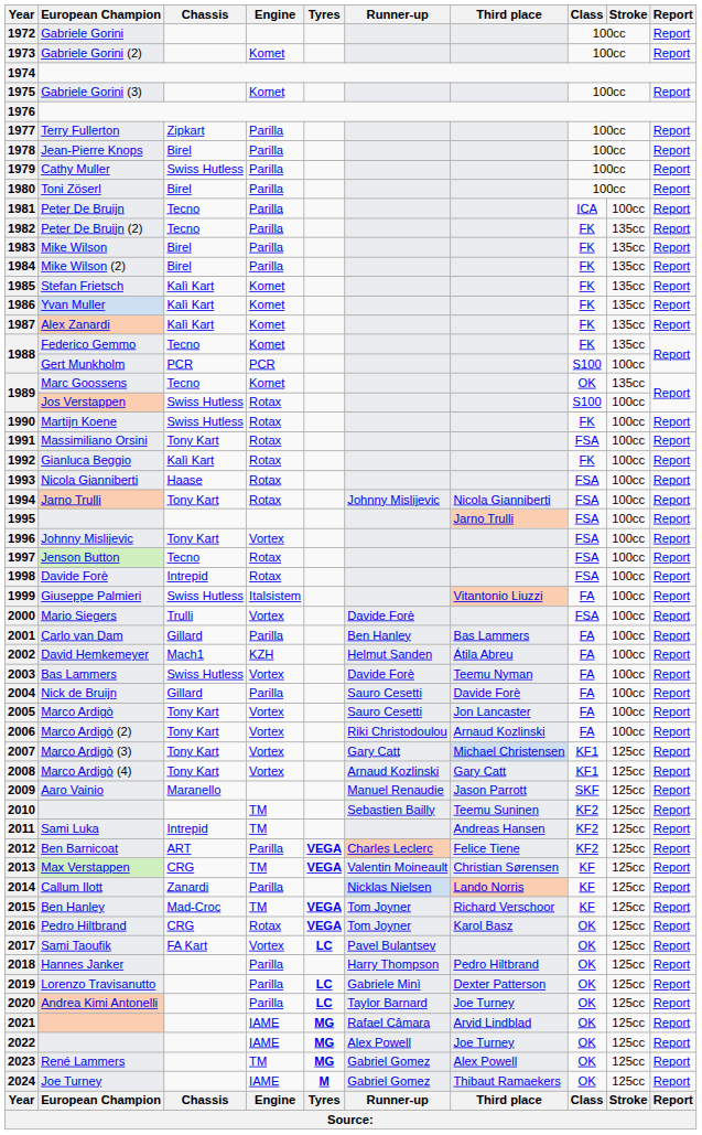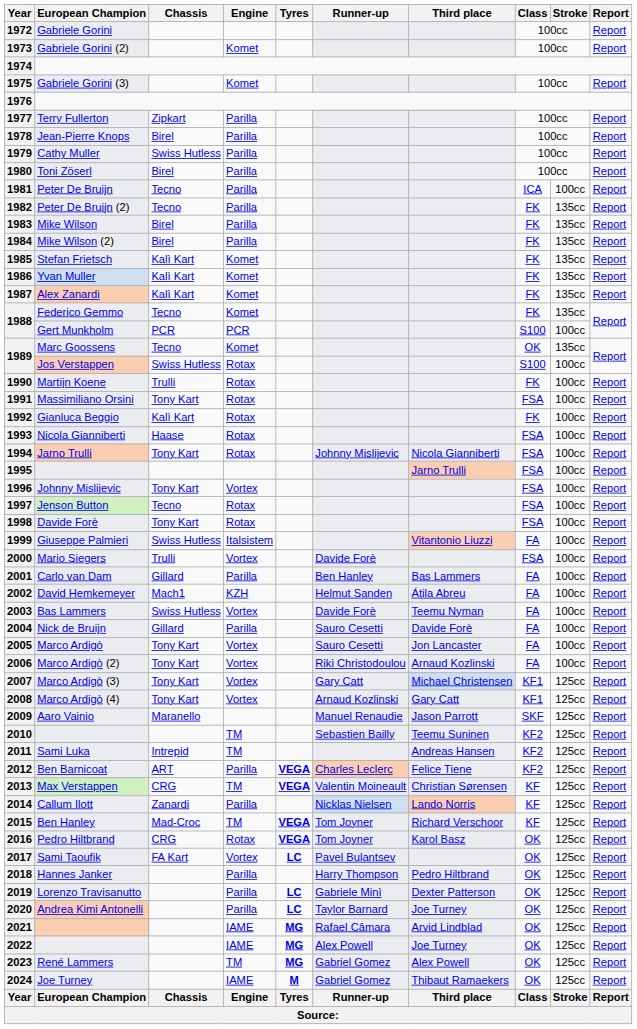 <table class="wikitable" style="font-size:85%; text-align:left;">
 <tr>
 <th>Year</th>
 <th>European Champion</th>
 <th>Chassis</th>
 <th>Engine</th>
 <th>Tyres</th>
 <th>Runner-up</th>
 <th>Third place</th>
 <th>Class</th>
 <th>Stroke</th>
 <th>Report</th>
 </tr>
 <tr>
 <th>1972</th>
 <td style="background-color:#EAECF0"> <a href='#'>Gabriele Gorini</a></td>
 <td></td>
 <td></td>
 <td style="text-align:center;"></td>
 <td style="background-color:#EAECF0"></td>
 <td style="background-color:#EAECF0"></td>
 <td colspan="2" style="text-align:center;">100cc</td>
 <td><a href='#'>Report</a></td>
 </tr>
 <tr>
 <th>1973</th>
 <td style="background-color:#EAECF0"> <a href='#'>Gabriele Gorini</a> (2)</td>
 <td></td>
 <td> <a href='#'>Komet</a></td>
 <td style="text-align:center;"></td>
 <td style="background-color:#EAECF0"></td>
 <td style="background-color:#EAECF0"></td>
 <td colspan="2" style="text-align:center;">100cc</td>
 <td><a href='#'>Report</a></td>
 </tr>
 <tr>
 <th>1974</th>
 </tr>
 <tr>
 <th>1975</th>
 <td style="background-color:#EAECF0"> <a href='#'>Gabriele Gorini</a> (3)</td>
 <td></td>
 <td> <a href='#'>Komet</a></td>
 <td style="text-align:center;"></td>
 <td style="background-color:#EAECF0"></td>
 <td style="background-color:#EAECF0"></td>
 <td colspan="2" style="text-align:center;">100cc</td>
 <td><a href='#'>Report</a></td>
 </tr>
 <tr>
 <th>1976</th>
 </tr>
 <tr>
 <th>1977</th>
 <td style="background-color:#EAECF0"> <a href='#'>Terry Fullerton</a></td>
 <td> <a href='#'>Zipkart</a></td>
 <td> <a href='#'>Parilla</a></td>
 <td style="text-align:center;"></td>
 <td style="background-color:#EAECF0"></td>
 <td style="background-color:#EAECF0"></td>
 <td colspan="2" style="text-align:center;">100cc</td>
 <td><a href='#'>Report</a></td>
 </tr>
 <tr>
 <th>1978</th>
 <td style="background-color:#EAECF0"> <a href='#'>Jean-Pierre Knops</a></td>
 <td> <a href='#'>Birel</a></td>
 <td> <a href='#'>Parilla</a></td>
 <td style="text-align:center;"></td>
 <td style="background-color:#EAECF0"></td>
 <td style="background-color:#EAECF0"></td>
 <td colspan="2" style="text-align:center;">100cc</td>
 <td><a href='#'>Report</a></td>
 </tr>
 <tr>
 <th>1979</th>
 <td style="background-color:#EAECF0"> <a href='#'>Cathy Muller</a></td>
 <td> <a href='#'>Swiss Hutless</a></td>
 <td> <a href='#'>Parilla</a></td>
 <td style="text-align:center;"></td>
 <td style="background-color:#EAECF0"></td>
 <td style="background-color:#EAECF0"></td>
 <td colspan="2" style="text-align:center;">100cc</td>
 <td><a href='#'>Report</a></td>
 </tr>
 <tr>
 <th>1980</th>
 <td style="background-color:#EAECF0"> <a href='#'>Toni Zöserl</a></td>
 <td> <a href='#'>Birel</a></td>
 <td> <a href='#'>Parilla</a></td>
 <td style="text-align:center;"></td>
 <td style="background-color:#EAECF0"></td>
 <td style="background-color:#EAECF0"></td>
 <td colspan="2" style="text-align:center;">100cc</td>
 <td><a href='#'>Report</a></td>
 </tr>
 <tr>
 <th>1981</th>
 <td style="background-color:#EAECF0"> <a href='#'>Peter De Bruijn</a></td>
 <td> <a href='#'>Tecno</a></td>
 <td> <a href='#'>Parilla</a></td>
 <td style="text-align:center;"></td>
 <td style="background-color:#EAECF0"></td>
 <td style="background-color:#EAECF0"></td>
 <td style="text-align:center;"><a href='#'>ICA</a></td>
 <td style="text-align:center;">100cc</td>
 <td><a href='#'>Report</a></td>
 </tr>
 <tr>
 <th>1982</th>
 <td style="background-color:#EAECF0"> <a href='#'>Peter De Bruijn</a> (2)</td>
 <td> <a href='#'>Tecno</a></td>
 <td> <a href='#'>Parilla</a></td>
 <td style="text-align:center;"></td>
 <td style="background-color:#EAECF0"></td>
 <td style="background-color:#EAECF0"></td>
 <td style="text-align:center;"><a href='#'>FK</a></td>
 <td style="text-align:center;">135cc</td>
 <td><a href='#'>Report</a></td>
 </tr>
 <tr>
 <th>1983</th>
 <td style="background-color:#EAECF0"> <a href='#'>Mike Wilson</a></td>
 <td> <a href='#'>Birel</a></td>
 <td> <a href='#'>Parilla</a></td>
 <td style="text-align:center;"></td>
 <td style="background-color:#EAECF0"></td>
 <td style="background-color:#EAECF0"></td>
 <td style="text-align:center;"><a href='#'>FK</a></td>
 <td style="text-align:center;">135cc</td>
 <td><a href='#'>Report</a></td>
 </tr>
 <tr>
 <th>1984</th>
 <td style="background-color:#EAECF0"> <a href='#'>Mike Wilson</a> (2)</td>
 <td> <a href='#'>Birel</a></td>
 <td> <a href='#'>Parilla</a></td>
 <td style="text-align:center;"></td>
 <td style="background-color:#EAECF0"></td>
 <td style="background-color:#EAECF0"></td>
 <td style="text-align:center;"><a href='#'>FK</a></td>
 <td style="text-align:center;">135cc</td>
 <td><a href='#'>Report</a></td>
 </tr>
 <tr>
 <th>1985</th>
 <td style="background-color:#EAECF0"> <a href='#'>Stefan Frietsch</a></td>
 <td> <a href='#'>Kalì Kart</a></td>
 <td> <a href='#'>Komet</a></td>
 <td style="text-align:center;"></td>
 <td style="background-color:#EAECF0"></td>
 <td style="background-color:#EAECF0"></td>
 <td style="text-align:center;"><a href='#'>FK</a></td>
 <td style="text-align:center;">135cc</td>
 <td><a href='#'>Report</a></td>
 </tr>
 <tr>
 <th>1986</th>
 <td style="background-color:#CEDFF2"> <a href='#'>Yvan Muller</a></td>
 <td> <a href='#'>Kalì Kart</a></td>
 <td> <a href='#'>Komet</a></td>
 <td style="text-align:center;"></td>
 <td style="background-color:#EAECF0"></td>
 <td style="background-color:#EAECF0"></td>
 <td style="text-align:center;"><a href='#'>FK</a></td>
 <td style="text-align:center;">135cc</td>
 <td><a href='#'>Report</a></td>
 </tr>
 <tr>
 <th>1987</th>
 <td style="background-color:#FBCEB1"> <a href='#'>Alex Zanardi</a></td>
 <td> <a href='#'>Kalì Kart</a></td>
 <td> <a href='#'>Komet</a></td>
 <td style="text-align:center;"></td>
 <td style="background-color:#EAECF0"></td>
 <td style="background-color:#EAECF0"></td>
 <td style="text-align:center;"><a href='#'>FK</a></td>
 <td style="text-align:center;">135cc</td>
 <td><a href='#'>Report</a></td>
 </tr>
 <tr>
 <th rowspan=2>1988</th>
 <td style="background-color:#EAECF0"> <a href='#'>Federico Gemmo</a></td>
 <td> <a href='#'>Tecno</a></td>
 <td> <a href='#'>Komet</a></td>
 <td style="text-align:center;"></td>
 <td style="background-color:#EAECF0"></td>
 <td style="background-color:#EAECF0"></td>
 <td style="text-align:center;"><a href='#'>FK</a></td>
 <td style="text-align:center;">135cc</td>
 <td rowspan="2"><a href='#'>Report</a></td>
 </tr>
 <tr>
 <td style="background-color:#EAECF0"> <a href='#'>Gert Munkholm</a></td>
 <td> <a href='#'>PCR</a></td>
 <td> <a href='#'>PCR</a></td>
 <td style="text-align:center;"></td>
 <td style="background-color:#EAECF0"></td>
 <td style="background-color:#EAECF0"></td>
 <td style="text-align:center;"><a href='#'>S100</a></td>
 <td style="text-align:center;">100cc</td>
 </tr>
 <tr>
 <th rowspan=2>1989</th>
 <td style="background-color:#EAECF0"> <a href='#'>Marc Goossens</a></td>
 <td> <a href='#'>Tecno</a></td>
 <td> <a href='#'>Komet</a></td>
 <td style="text-align:center;"></td>
 <td style="background-color:#EAECF0"></td>
 <td style="background-color:#EAECF0"></td>
 <td style="text-align:center;"><a href='#'>OK</a></td>
 <td style="text-align:center;">135cc</td>
 <td rowspan="2"><a href='#'>Report</a></td>
 </tr>
 <tr>
 <td style="background-color:#FBCEB1"> <a href='#'>Jos Verstappen</a></td>
 <td> <a href='#'>Swiss Hutless</a></td>
 <td> <a href='#'>Rotax</a></td>
 <td style="text-align:center;"></td>
 <td style="background-color:#EAECF0"></td>
 <td style="background-color:#EAECF0"></td>
 <td style="text-align:center;"><a href='#'>S100</a></td>
 <td style="text-align:center;">100cc</td>
 </tr>
 <tr>
 <th>1990</th>
 <td style="background-color:#EAECF0"> <a href='#'>Martijn Koene</a></td>
-<td> <a href='#'>Swiss Hutless</a></td>
+<td> <a href='#'>Trulli</a></td>
 <td> <a href='#'>Rotax</a></td>
 <td style="text-align:center;"></td>
 <td style="background-color:#EAECF0"></td>
 <td style="background-color:#EAECF0"></td>
 <td style="text-align:center;"><a href='#'>FK</a></td>
 <td style="text-align:center;">100cc</td>
 <td><a href='#'>Report</a></td>
 </tr>
 <tr>
 <th>1991</th>
 <td style="background-color:#EAECF0"> <a href='#'>Massimiliano Orsini</a></td>
 <td> <a href='#'>Tony Kart</a></td>
 <td> <a href='#'>Rotax</a></td>
 <td style="text-align:center;"></td>
 <td style="background-color:#EAECF0"></td>
 <td style="background-color:#EAECF0"></td>
 <td style="text-align:center;"><a href='#'>FSA</a></td>
 <td style="text-align:center;">100cc</td>
 <td><a href='#'>Report</a></td>
 </tr>
 <tr>
 <th>1992</th>
 <td style="background-color:#EAECF0"> <a href='#'>Gianluca Beggio</a></td>
 <td> <a href='#'>Kalì Kart</a></td>
 <td> <a href='#'>Rotax</a></td>
 <td style="text-align:center;"></td>
 <td style="background-color:#EAECF0"></td>
 <td style="background-color:#EAECF0"></td>
 <td style="text-align:center;"><a href='#'>FK</a></td>
 <td style="text-align:center;">100cc</td>
 <td><a href='#'>Report</a></td>
 </tr>
 <tr>
 <th>1993</th>
 <td style="background-color:#EAECF0"> <a href='#'>Nicola Gianniberti</a></td>
 <td> <a href='#'>Haase</a></td>
 <td> <a href='#'>Rotax</a></td>
 <td style="text-align:center;"></td>
 <td style="background-color:#EAECF0"></td>
 <td style="background-color:#EAECF0"></td>
 <td style="text-align:center;"><a href='#'>FSA</a></td>
 <td style="text-align:center;">100cc</td>
 <td><a href='#'>Report</a></td>
 </tr>
 <tr>
 <th>1994</th>
 <td style="background-color:#FBCEB1"> <a href='#'>Jarno Trulli</a></td>
 <td> <a href='#'>Tony Kart</a></td>
 <td> <a href='#'>Rotax</a></td>
 <td style="text-align:center;"></td>
 <td style="background-color:#EAECF0"> <a href='#'>Johnny Mislijevic</a></td>
 <td style="background-color:#EAECF0"> <a href='#'>Nicola Gianniberti</a></td>
 <td style="text-align:center;"><a href='#'>FSA</a></td>
 <td style="text-align:center;">100cc</td>
 <td><a href='#'>Report</a></td>
 </tr>
 <tr>
 <th>1995</th>
 <td style="background-color:#EAECF0"></td>
 <td></td>
 <td></td>
 <td style="text-align:center;"></td>
 <td style="background-color:#EAECF0"></td>
 <td style="background-color:#FBCEB1"> <a href='#'>Jarno Trulli</a></td>
 <td style="text-align:center;"><a href='#'>FSA</a></td>
 <td style="text-align:center;">100cc</td>
 <td><a href='#'>Report</a></td>
 </tr>
 <tr>
 <th>1996</th>
 <td style="background-color:#EAECF0"> <a href='#'>Johnny Mislijevic</a></td>
 <td> <a href='#'>Tony Kart</a></td>
 <td> <a href='#'>Vortex</a></td>
 <td style="text-align:center;"></td>
 <td style="background-color:#EAECF0"></td>
 <td style="background-color:#EAECF0"></td>
 <td style="text-align:center;"><a href='#'>FSA</a></td>
 <td style="text-align:center;">100cc</td>
 <td><a href='#'>Report</a></td>
 </tr>
 <tr>
 <th>1997</th>
 <td style="background-color:#D0F0C0"> <a href='#'>Jenson Button</a></td>
 <td> <a href='#'>Tecno</a></td>
 <td> <a href='#'>Rotax</a></td>
 <td style="text-align:center;"></td>
 <td style="background-color:#EAECF0"></td>
 <td style="background-color:#EAECF0"></td>
 <td style="text-align:center;"><a href='#'>FSA</a></td>
 <td style="text-align:center;">100cc</td>
 <td><a href='#'>Report</a></td>
 </tr>
 <tr>
 <th>1998</th>
 <td style="background-color:#EAECF0"> <a href='#'>Davide Forè</a></td>
-<td> <a href='#'>Intrepid</a></td>
+<td> <a href='#'>Tony Kart</a></td>
 <td> <a href='#'>Rotax</a></td>
 <td style="text-align:center;"></td>
 <td style="background-color:#EAECF0"></td>
 <td style="background-color:#EAECF0"></td>
 <td style="text-align:center;"><a href='#'>FSA</a></td>
 <td style="text-align:center;">100cc</td>
 <td><a href='#'>Report</a></td>
 </tr>
 <tr>
 <th>1999</th>
 <td style="background-color:#EAECF0"> <a href='#'>Giuseppe Palmieri</a></td>
 <td> <a href='#'>Swiss Hutless</a></td>
 <td> <a href='#'>Italsistem</a></td>
 <td style="text-align:center;"></td>
 <td style="background-color:#EAECF0"></td>
 <td style="background-color:#FBCEB1"> <a href='#'>Vitantonio Liuzzi</a></td>
 <td style="text-align:center;"><a href='#'>FA</a></td>
 <td style="text-align:center;">100cc</td>
 <td><a href='#'>Report</a></td>
 </tr>
 <tr>
 <th>2000</th>
 <td style="background-color:#EAECF0"> <a href='#'>Mario Siegers</a></td>
 <td> <a href='#'>Trulli</a></td>
 <td> <a href='#'>Vortex</a></td>
 <td style="text-align:center;"></td>
 <td style="background-color:#EAECF0"> <a href='#'>Davide Forè</a></td>
 <td style="background-color:#EAECF0"></td>
 <td style="text-align:center;"><a href='#'>FSA</a></td>
 <td style="text-align:center;">100cc</td>
 <td><a href='#'>Report</a></td>
 </tr>
 <tr>
 <th>2001</th>
 <td style="background-color:#EAECF0"> <a href='#'>Carlo van Dam</a></td>
 <td> <a href='#'>Gillard</a></td>
 <td> <a href='#'>Parilla</a></td>
 <td style="text-align:center;"></td>
 <td style="background-color:#EAECF0"> <a href='#'>Ben Hanley</a></td>
 <td style="background-color:#EAECF0"> <a href='#'>Bas Lammers</a></td>
 <td style="text-align:center;"><a href='#'>FA</a></td>
 <td style="text-align:center;">100cc</td>
 <td><a href='#'>Report</a></td>
 </tr>
 <tr>
 <th>2002</th>
 <td style="background-color:#EAECF0"> <a href='#'>David Hemkemeyer</a></td>
 <td> <a href='#'>Mach1</a></td>
 <td> <a href='#'>KZH</a></td>
 <td style="text-align:center;"></td>
 <td style="background-color:#EAECF0"> <a href='#'>Helmut Sanden</a></td>
 <td style="background-color:#EAECF0"> <a href='#'>Átila Abreu</a></td>
 <td style="text-align:center;"><a href='#'>FA</a></td>
 <td style="text-align:center;">100cc</td>
 <td><a href='#'>Report</a></td>
 </tr>
 <tr>
 <th>2003</th>
 <td style="background-color:#EAECF0"> <a href='#'>Bas Lammers</a></td>
 <td> <a href='#'>Swiss Hutless</a></td>
 <td> <a href='#'>Vortex</a></td>
 <td style="text-align:center;"></td>
 <td style="background-color:#EAECF0"> <a href='#'>Davide Forè</a></td>
 <td style="background-color:#EAECF0"> <a href='#'>Teemu Nyman</a></td>
 <td style="text-align:center;"><a href='#'>FA</a></td>
 <td style="text-align:center;">100cc</td>
 <td><a href='#'>Report</a></td>
 </tr>
 <tr>
 <th>2004</th>
 <td style="background-color:#EAECF0"> <a href='#'>Nick de Bruijn</a></td>
 <td> <a href='#'>Gillard</a></td>
 <td> <a href='#'>Parilla</a></td>
 <td style="text-align:center;"></td>
 <td style="background-color:#EAECF0"> <a href='#'>Sauro Cesetti</a></td>
 <td style="background-color:#EAECF0"> <a href='#'>Davide Forè</a></td>
 <td style="text-align:center;"><a href='#'>FA</a></td>
 <td style="text-align:center;">100cc</td>
 <td><a href='#'>Report</a></td>
 </tr>
 <tr>
 <th>2005</th>
 <td style="background-color:#EAECF0"> <a href='#'>Marco Ardigò</a></td>
 <td> <a href='#'>Tony Kart</a></td>
 <td> <a href='#'>Vortex</a></td>
 <td style="text-align:center;"></td>
 <td style="background-color:#EAECF0"> <a href='#'>Sauro Cesetti</a></td>
 <td style="background-color:#EAECF0"> <a href='#'>Jon Lancaster</a></td>
 <td style="text-align:center;"><a href='#'>FA</a></td>
 <td style="text-align:center;">100cc</td>
 <td><a href='#'>Report</a></td>
 </tr>
 <tr>
 <th>2006</th>
 <td style="background-color:#EAECF0"> <a href='#'>Marco Ardigò</a> (2)</td>
 <td> <a href='#'>Tony Kart</a></td>
 <td> <a href='#'>Vortex</a></td>
 <td style="text-align:center;"></td>
 <td style="background-color:#EAECF0"> <a href='#'>Riki Christodoulou</a></td>
 <td style="background-color:#EAECF0"> <a href='#'>Arnaud Kozlinski</a></td>
 <td style="text-align:center;"><a href='#'>FA</a></td>
 <td style="text-align:center;">100cc</td>
 <td><a href='#'>Report</a></td>
 </tr>
 <tr>
 <th>2007</th>
 <td style="background-color:#EAECF0"> <a href='#'>Marco Ardigò</a> (3)</td>
 <td> <a href='#'>Tony Kart</a></td>
 <td> <a href='#'>Vortex</a></td>
 <td style="text-align:center;"></td>
 <td style="background-color:#EAECF0"> <a href='#'>Gary Catt</a></td>
 <td style="background-color:#CEDFF2"> <a href='#'>Michael Christensen</a></td>
 <td style="text-align:center;"><a href='#'>KF1</a></td>
 <td style="text-align:center;">125cc</td>
 <td><a href='#'>Report</a></td>
 </tr>
 <tr>
 <th>2008</th>
 <td style="background-color:#EAECF0"> <a href='#'>Marco Ardigò</a> (4)</td>
 <td> <a href='#'>Tony Kart</a></td>
 <td> <a href='#'>Vortex</a></td>
 <td style="text-align:center;"></td>
 <td style="background-color:#EAECF0"> <a href='#'>Arnaud Kozlinski</a></td>
 <td style="background-color:#EAECF0"> <a href='#'>Gary Catt</a></td>
 <td style="text-align:center;"><a href='#'>KF1</a></td>
 <td style="text-align:center;">125cc</td>
 <td><a href='#'>Report</a></td>
 </tr>
 <tr>
 <th>2009</th>
 <td style="background-color:#EAECF0"> <a href='#'>Aaro Vainio</a></td>
 <td> <a href='#'>Maranello</a></td>
 <td></td>
 <td style="text-align:center;"></td>
 <td style="background-color:#EAECF0"> <a href='#'>Manuel Renaudie</a></td>
 <td style="background-color:#EAECF0"> <a href='#'>Jason Parrott</a></td>
 <td style="text-align:center;"><a href='#'>SKF</a></td>
 <td style="text-align:center;">125cc</td>
 <td><a href='#'>Report</a></td>
 </tr>
 <tr>
 <th>2010</th>
 <td style="background-color:#EAECF0"></td>
 <td></td>
 <td> <a href='#'>TM</a></td>
 <td style="text-align:center;"></td>
 <td style="background-color:#EAECF0"> <a href='#'>Sebastien Bailly</a></td>
 <td style="background-color:#EAECF0"> <a href='#'>Teemu Suninen</a></td>
 <td style="text-align:center;"><a href='#'>KF2</a></td>
 <td style="text-align:center;">125cc</td>
 <td><a href='#'>Report</a></td>
 </tr>
 <tr>
 <th>2011</th>
 <td style="background-color:#EAECF0"> <a href='#'>Sami Luka</a></td>
 <td> <a href='#'>Intrepid</a></td>
 <td> <a href='#'>TM</a></td>
 <td style="text-align:center;"></td>
 <td style="background-color:#EAECF0"></td>
 <td style="background-color:#EAECF0"> <a href='#'>Andreas Hansen</a></td>
 <td style="text-align:center;"><a href='#'>KF2</a></td>
 <td style="text-align:center;">125cc</td>
 <td><a href='#'>Report</a></td>
 </tr>
 <tr>
 <th>2012</th>
 <td style="background-color:#EAECF0"> <a href='#'>Ben Barnicoat</a></td>
 <td> <a href='#'>ART</a></td>
 <td> <a href='#'>Parilla</a></td>
 <td style="text-align:center;"><strong><span><a href='#'>VEGA</a></span></strong></td>
 <td style="background-color:#FBCEB1"> <a href='#'>Charles Leclerc</a></td>
 <td style="background-color:#EAECF0"> <a href='#'>Felice Tiene</a></td>
 <td style="text-align:center;"><a href='#'>KF2</a></td>
 <td style="text-align:center;">125cc</td>
 <td><a href='#'>Report</a></td>
 </tr>
 <tr>
 <th>2013</th>
 <td style="background-color:#D0F0C0"> <a href='#'>Max Verstappen</a></td>
 <td> <a href='#'>CRG</a></td>
 <td> <a href='#'>TM</a></td>
 <td style="text-align:center;"><strong><span><a href='#'>VEGA</a></span></strong></td>
 <td style="background-color:#EAECF0"> <a href='#'>Valentin Moineault</a></td>
 <td style="background-color:#EAECF0"> <a href='#'>Christian Sørensen</a></td>
 <td style="text-align:center;"><a href='#'>KF</a></td>
 <td style="text-align:center;">125cc</td>
 <td><a href='#'>Report</a></td>
 </tr>
 <tr>
 <th>2014</th>
 <td style="background-color:#EAECF0"> <a href='#'>Callum Ilott</a></td>
 <td> <a href='#'>Zanardi</a></td>
 <td> <a href='#'>Parilla</a></td>
 <td style="text-align:center;"></td>
 <td style="background-color:#CEDFF2"> <a href='#'>Nicklas Nielsen</a></td>
 <td style="background-color:#FBCEB1"> <a href='#'>Lando Norris</a></td>
 <td style="text-align:center;"><a href='#'>KF</a></td>
 <td style="text-align:center;">125cc</td>
 <td><a href='#'>Report</a></td>
 </tr>
 <tr>
 <th>2015</th>
 <td style="background-color:#EAECF0"> <a href='#'>Ben Hanley</a></td>
 <td> <a href='#'>Mad-Croc</a></td>
 <td> <a href='#'>TM</a></td>
 <td style="text-align:center;"><strong><span><a href='#'>VEGA</a></span></strong></td>
 <td style="background-color:#EAECF0"> <a href='#'>Tom Joyner</a></td>
 <td style="background-color:#EAECF0"> <a href='#'>Richard Verschoor</a></td>
 <td style="text-align:center;"><a href='#'>KF</a></td>
 <td style="text-align:center;">125cc</td>
 <td><a href='#'>Report</a></td>
 </tr>
 <tr>
 <th>2016</th>
 <td style="background-color:#EAECF0"> <a href='#'>Pedro Hiltbrand</a></td>
 <td> <a href='#'>CRG</a></td>
 <td> <a href='#'>Rotax</a></td>
 <td style="text-align:center;"><strong><span><a href='#'>VEGA</a></span></strong></td>
 <td style="background-color:#EAECF0"> <a href='#'>Tom Joyner</a></td>
 <td style="background-color:#EAECF0"> <a href='#'>Karol Basz</a></td>
 <td style="text-align:center;"><a href='#'>OK</a></td>
 <td style="text-align:center;">125cc</td>
 <td><a href='#'>Report</a></td>
 </tr>
 <tr>
 <th>2017</th>
 <td style="background-color:#EAECF0"> <a href='#'>Sami Taoufik</a></td>
 <td> <a href='#'>FA Kart</a></td>
 <td> <a href='#'>Vortex</a></td>
 <td style="text-align:center;"><strong><span><a href='#'>LC</a></span></strong></td>
 <td style="background-color:#EAECF0"> <a href='#'>Pavel Bulantsev</a></td>
 <td style="background-color:#EAECF0"></td>
 <td style="text-align:center;"><a href='#'>OK</a></td>
 <td style="text-align:center;">125cc</td>
 <td><a href='#'>Report</a></td>
 </tr>
 <tr>
 <th>2018</th>
 <td style="background-color:#EAECF0"> <a href='#'>Hannes Janker</a></td>
 <td></td>
 <td> <a href='#'>Parilla</a></td>
 <td style="text-align:center;"></td>
 <td style="background-color:#EAECF0"> <a href='#'>Harry Thompson</a></td>
 <td style="background-color:#EAECF0"> <a href='#'>Pedro Hiltbrand</a></td>
 <td style="text-align:center;"><a href='#'>OK</a></td>
 <td style="text-align:center;">125cc</td>
 <td><a href='#'>Report</a></td>
 </tr>
 <tr>
 <th>2019</th>
 <td style="background-color:#EAECF0"> <a href='#'>Lorenzo Travisanutto</a></td>
 <td></td>
 <td> <a href='#'>Parilla</a></td>
 <td style="text-align:center;"><strong><span><a href='#'>LC</a></span></strong></td>
 <td style="background-color:#EAECF0"> <a href='#'>Gabriele Minì</a></td>
 <td style="background-color:#EAECF0"> <a href='#'>Dexter Patterson</a></td>
 <td style="text-align:center;"><a href='#'>OK</a></td>
 <td style="text-align:center;">125cc</td>
 <td><a href='#'>Report</a></td>
 </tr>
 <tr>
 <th>2020</th>
 <td style="background-color:#FBCEB1"> <a href='#'>Andrea Kimi Antonelli</a></td>
 <td></td>
 <td> <a href='#'>Parilla</a></td>
 <td style="text-align:center;"><strong><span><a href='#'>LC</a></span></strong></td>
 <td style="background-color:#EAECF0"> <a href='#'>Taylor Barnard</a></td>
 <td style="background-color:#EAECF0"> <a href='#'>Joe Turney</a></td>
 <td style="text-align:center;"><a href='#'>OK</a></td>
 <td style="text-align:center;">125cc</td>
 <td><a href='#'>Report</a></td>
 </tr>
 <tr>
 <th>2021</th>
 <td style="background-color:#FBCEB1"></td>
 <td></td>
 <td> <a href='#'>IAME</a></td>
 <td style="text-align:center;"><strong><span><a href='#'>MG</a></span></strong></td>
 <td style="background-color:#EAECF0"> <a href='#'>Rafael Câmara</a></td>
 <td style="background-color:#EAECF0"> <a href='#'>Arvid Lindblad</a></td>
 <td style="text-align:center;"><a href='#'>OK</a></td>
 <td style="text-align:center;">125cc</td>
 <td><a href='#'>Report</a></td>
 </tr>
 <tr>
 <th>2022</th>
 <td style="background-color:#EAECF0"></td>
 <td></td>
 <td> <a href='#'>IAME</a></td>
 <td style="text-align:center;"><strong><span><a href='#'>MG</a></span></strong></td>
 <td style="background-color:#EAECF0"> <a href='#'>Alex Powell</a></td>
 <td style="background-color:#EAECF0"> <a href='#'>Joe Turney</a></td>
 <td style="text-align:center;"><a href='#'>OK</a></td>
 <td style="text-align:center;">125cc</td>
 <td><a href='#'>Report</a></td>
 </tr>
 <tr>
 <th>2023</th>
 <td style="background-color:#EAECF0"> <a href='#'>René Lammers</a></td>
 <td></td>
 <td> <a href='#'>TM</a></td>
 <td style="text-align:center;"><strong><span><a href='#'>MG</a></span></strong></td>
 <td style="background-color:#EAECF0"> <a href='#'>Gabriel Gomez</a></td>
 <td style="background-color:#EAECF0"> <a href='#'>Alex Powell</a></td>
 <td style="text-align:center;"><a href='#'>OK</a></td>
 <td style="text-align:center;">125cc</td>
 <td><a href='#'>Report</a></td>
 </tr>
 <tr>
 <th>2024</th>
 <td style="background-color:#EAECF0"> <a href='#'>Joe Turney</a></td>
 <td></td>
 <td> <a href='#'>IAME</a></td>
 <td style="text-align:center;"><strong><span><a href='#'>M</a></span></strong></td>
 <td style="background-color:#EAECF0"> <a href='#'>Gabriel Gomez</a></td>
 <td style="background-color:#EAECF0"> <a href='#'>Thibaut Ramaekers</a></td>
 <td style="text-align:center;"><a href='#'>OK</a></td>
 <td style="text-align:center;">125cc</td>
 <td><a href='#'>Report</a></td>
 </tr>
 <tr>
 <th>Year</th>
 <th>European Champion</th>
 <th>Chassis</th>
 <th>Engine</th>
 <th>Tyres</th>
 <th>Runner-up</th>
 <th>Third place</th>
 <th>Class</th>
 <th>Stroke</th>
 <th>Report</th>
 </tr>
 <tr>
 <th colspan="10">Source:</th>
 </tr>
 </table>
